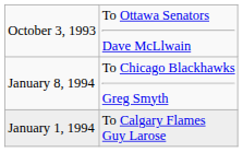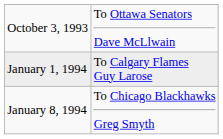 <table class="wikitable">
 <tr>
 <td>October 3, 1993</td>
 <td valign="top">To <a href='#'>Ottawa Senators</a><hr><a href='#'>Dave McLlwain</a></td>
 </tr>
+<tr bgcolor="#eeeeee">
+<td>January 1, 1994</td>
+<td valign="top">To <a href='#'>Calgary Flames</a> <br><a href='#'>Guy Larose</a></td>
+</tr>
 <tr>
 <td>January 8, 1994</td>
 <td valign="top">To <a href='#'>Chicago Blackhawks</a><hr><a href='#'>Greg Smyth</a></td>
 </tr>
-<tr bgcolor="#eeeeee">
-<td>January 1, 1994</td>
-<td valign="top">To <a href='#'>Calgary Flames</a> <br><a href='#'>Guy Larose</a></td>
-</tr>
 </table>
